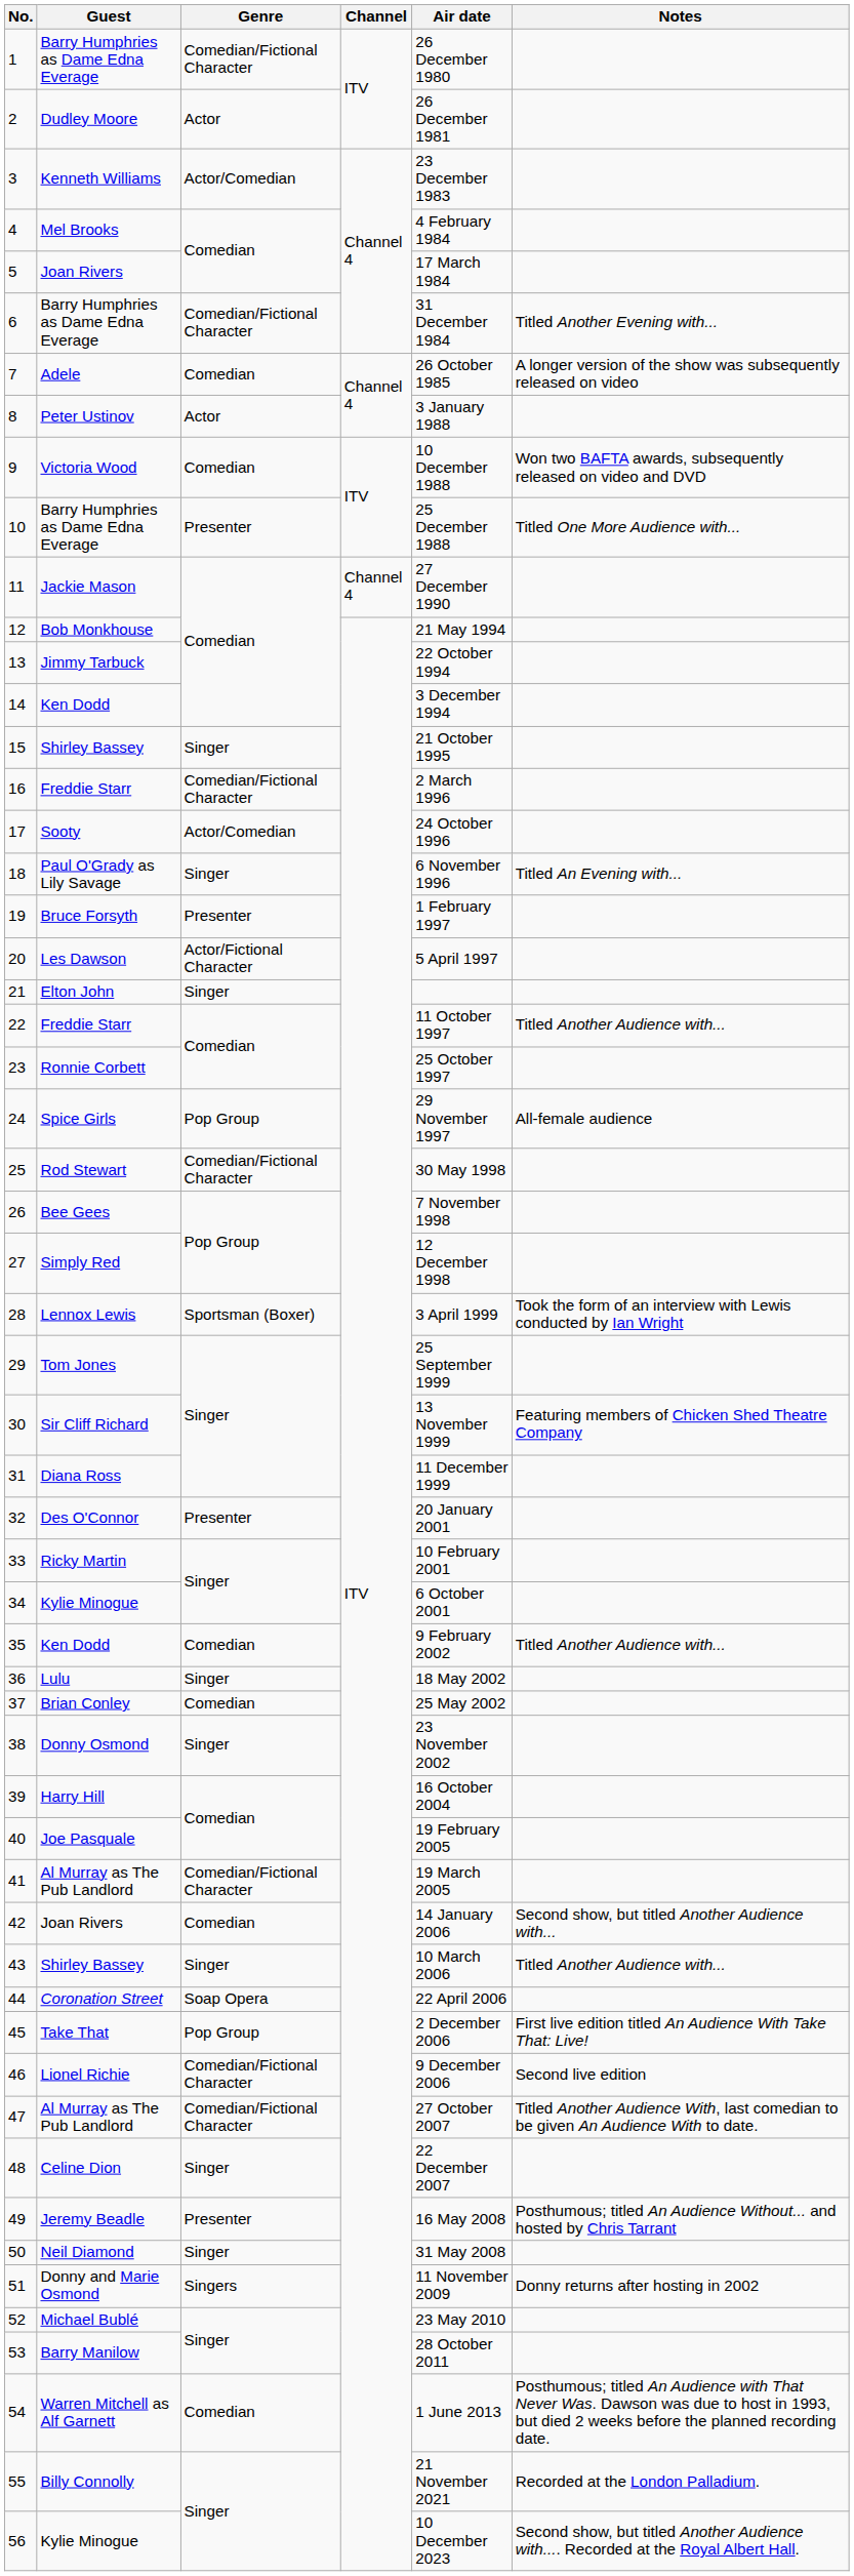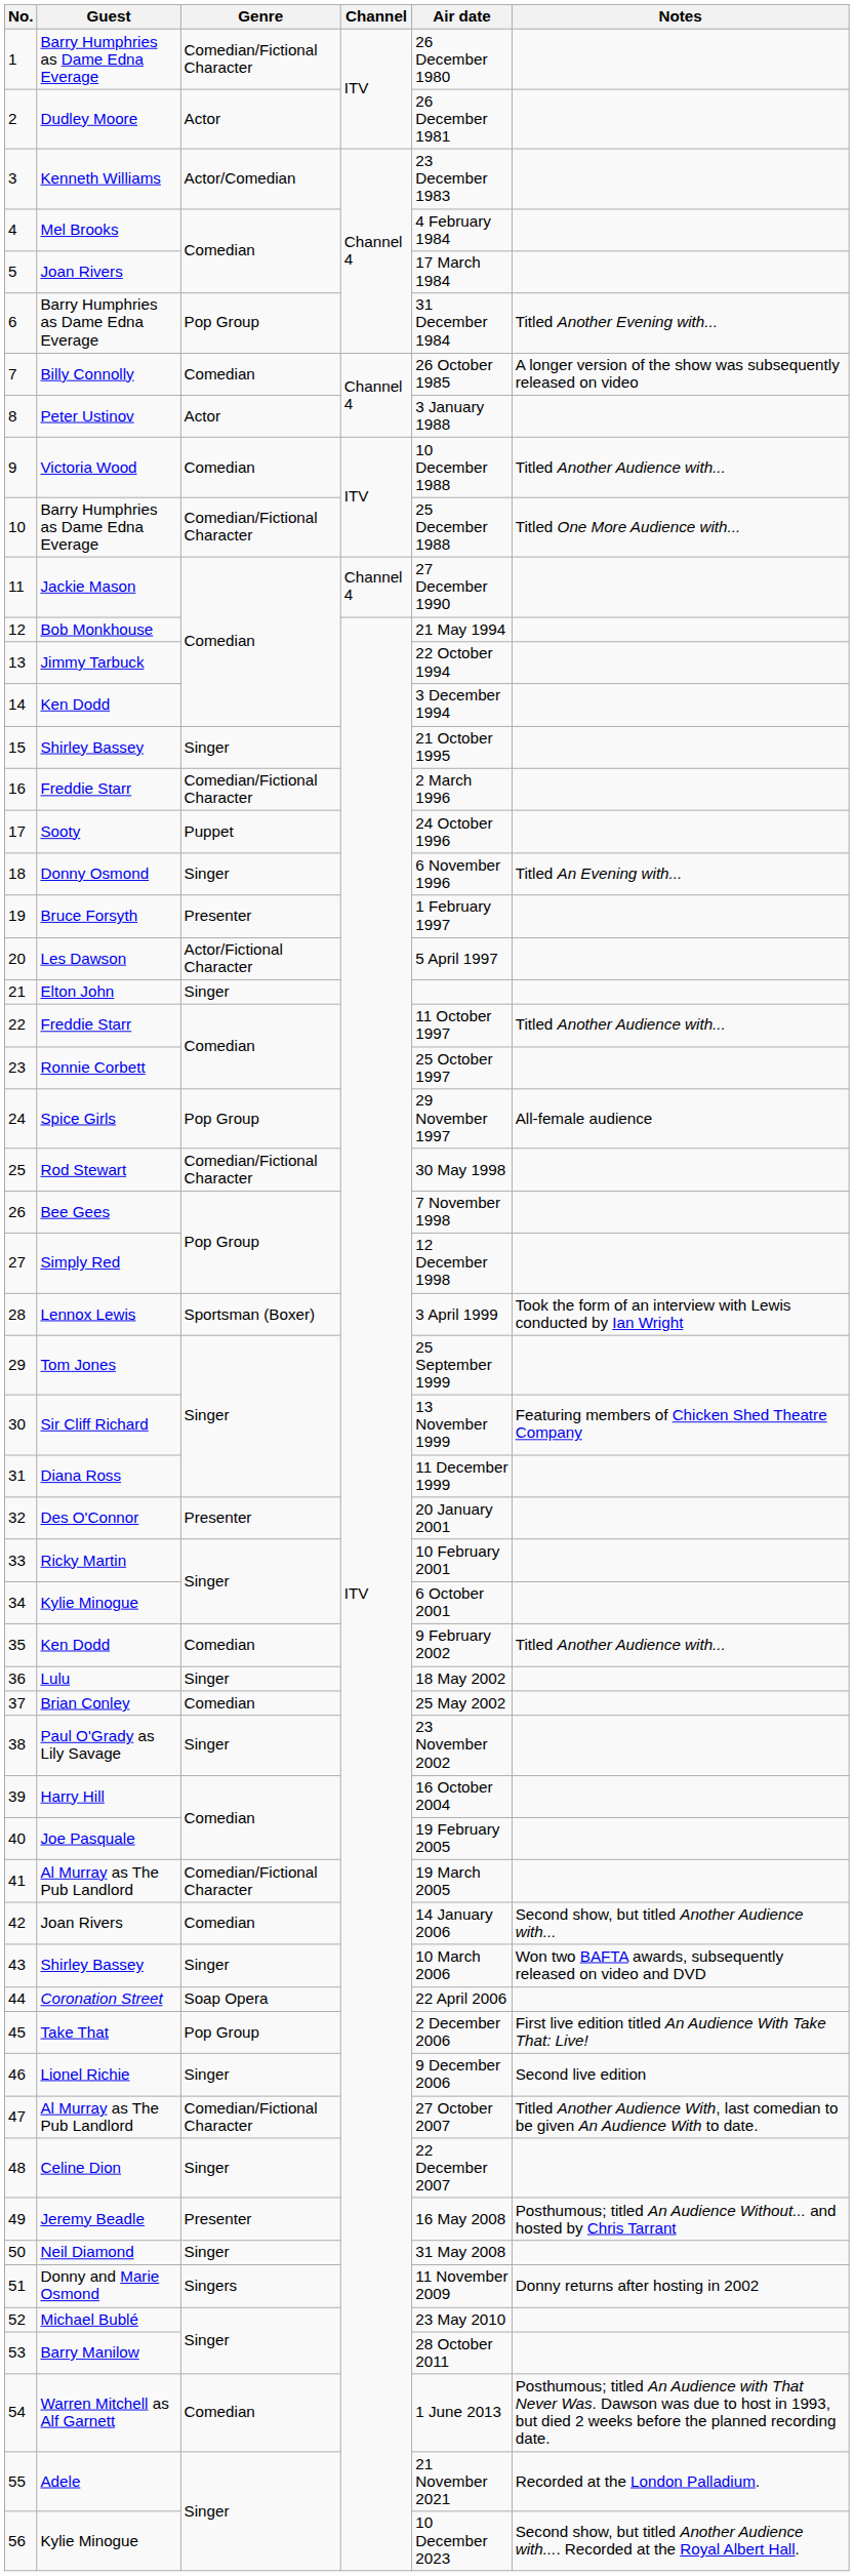 <table class="wikitable sortable">
 <tr>
 <th>No.</th>
 <th>Guest</th>
 <th>Genre</th>
 <th>Channel</th>
 <th>Air date</th>
 <th>Notes</th>
 </tr>
 <tr>
 <td>1</td>
 <td><a href='#'>Barry Humphries</a> as <a href='#'>Dame Edna Everage</a></td>
 <td>Comedian/Fictional Character</td>
 <td rowspan="2">ITV</td>
 <td>26 December 1980</td>
 <td></td>
 </tr>
 <tr>
 <td>2</td>
 <td><a href='#'>Dudley Moore</a></td>
 <td>Actor</td>
 <td>26 December 1981</td>
 <td></td>
 </tr>
 <tr>
 <td>3</td>
 <td><a href='#'>Kenneth Williams</a></td>
 <td>Actor/Comedian</td>
 <td rowspan="4">Channel 4</td>
 <td>23 December 1983</td>
 <td></td>
 </tr>
 <tr>
 <td>4</td>
 <td><a href='#'>Mel Brooks</a></td>
 <td rowspan="2">Comedian</td>
 <td>4 February 1984</td>
 <td></td>
 </tr>
 <tr>
 <td>5</td>
 <td><a href='#'>Joan Rivers</a></td>
 <td>17 March 1984</td>
 <td></td>
 </tr>
 <tr>
 <td>6</td>
 <td>Barry Humphries as Dame Edna Everage</td>
-<td>Comedian/Fictional Character</td>
+<td>Pop Group</td>
 <td>31 December 1984</td>
 <td>Titled <em>Another Evening with...</em></td>
 </tr>
 <tr>
 <td>7</td>
-<td><a href='#'>Adele</a></td>
+<td><a href='#'>Billy Connolly</a></td>
 <td>Comedian</td>
 <td rowspan="2">Channel 4</td>
 <td>26 October 1985</td>
 <td>A longer version of the show was subsequently released on video</td>
 </tr>
 <tr>
 <td>8</td>
 <td><a href='#'>Peter Ustinov</a></td>
 <td>Actor</td>
 <td>3 January 1988</td>
 <td></td>
 </tr>
 <tr>
 <td>9</td>
 <td><a href='#'>Victoria Wood</a></td>
 <td>Comedian</td>
 <td rowspan="2">ITV</td>
 <td>10 December 1988</td>
-<td>Won two <a href='#'>BAFTA</a> awards, subsequently released on video and DVD</td>
+<td>Titled <em>Another Audience with...</em></td>
 </tr>
 <tr>
 <td>10</td>
 <td>Barry Humphries as Dame Edna Everage</td>
-<td>Presenter</td>
+<td>Comedian/Fictional Character</td>
 <td>25 December 1988</td>
 <td>Titled <em>One More Audience with...</em></td>
 </tr>
 <tr>
 <td>11</td>
 <td><a href='#'>Jackie Mason</a></td>
 <td rowspan="4">Comedian</td>
 <td>Channel 4</td>
 <td>27 December 1990</td>
 <td></td>
 </tr>
 <tr>
 <td>12</td>
 <td><a href='#'>Bob Monkhouse</a></td>
 <td rowspan="45">ITV</td>
 <td>21 May 1994</td>
 <td></td>
 </tr>
 <tr>
 <td>13</td>
 <td><a href='#'>Jimmy Tarbuck</a></td>
 <td>22 October 1994</td>
 <td></td>
 </tr>
 <tr>
 <td>14</td>
 <td><a href='#'>Ken Dodd</a></td>
 <td>3 December 1994</td>
 <td></td>
 </tr>
 <tr>
 <td>15</td>
 <td><a href='#'>Shirley Bassey</a></td>
 <td>Singer</td>
 <td>21 October 1995</td>
 <td></td>
 </tr>
 <tr>
 <td>16</td>
 <td><a href='#'>Freddie Starr</a></td>
 <td>Comedian/Fictional Character</td>
 <td>2 March 1996</td>
 <td></td>
 </tr>
 <tr>
 <td>17</td>
 <td><a href='#'>Sooty</a></td>
-<td>Actor/Comedian</td>
+<td>Puppet</td>
 <td>24 October 1996</td>
 <td></td>
 </tr>
 <tr>
 <td>18</td>
-<td><a href='#'>Paul O'Grady</a> as Lily Savage</td>
+<td><a href='#'>Donny Osmond</a></td>
 <td>Singer</td>
 <td>6 November 1996</td>
 <td>Titled <em>An Evening with...</em></td>
 </tr>
 <tr>
 <td>19</td>
 <td><a href='#'>Bruce Forsyth</a></td>
 <td>Presenter</td>
 <td>1 February 1997</td>
 <td></td>
 </tr>
 <tr>
 <td>20</td>
 <td><a href='#'>Les Dawson</a></td>
 <td>Actor/Fictional Character</td>
 <td>5 April 1997</td>
 <td></td>
 </tr>
 <tr>
 <td>21</td>
 <td><a href='#'>Elton John</a></td>
 <td>Singer</td>
 <td></td>
 <td></td>
 </tr>
 <tr>
 <td>22</td>
 <td><a href='#'>Freddie Starr</a></td>
 <td rowspan="2">Comedian</td>
 <td>11 October 1997</td>
 <td>Titled <em>Another Audience with...</em></td>
 </tr>
 <tr>
 <td>23</td>
 <td><a href='#'>Ronnie Corbett</a></td>
 <td>25 October 1997</td>
 <td></td>
 </tr>
 <tr>
 <td>24</td>
 <td><a href='#'>Spice Girls</a></td>
 <td>Pop Group</td>
 <td>29 November 1997</td>
 <td>All-female audience</td>
 </tr>
 <tr>
 <td>25</td>
 <td><a href='#'>Rod Stewart</a></td>
 <td>Comedian/Fictional Character</td>
 <td>30 May 1998</td>
 <td></td>
 </tr>
 <tr>
 <td>26</td>
 <td><a href='#'>Bee Gees</a></td>
 <td rowspan="2">Pop Group</td>
 <td>7 November 1998</td>
 <td></td>
 </tr>
 <tr>
 <td>27</td>
 <td><a href='#'>Simply Red</a></td>
 <td>12 December 1998</td>
 <td></td>
 </tr>
 <tr>
 <td>28</td>
 <td><a href='#'>Lennox Lewis</a></td>
 <td>Sportsman (Boxer)</td>
 <td>3 April 1999</td>
 <td>Took the form of an interview with Lewis conducted by <a href='#'>Ian Wright</a></td>
 </tr>
 <tr>
 <td>29</td>
 <td><a href='#'>Tom Jones</a></td>
 <td rowspan="3">Singer</td>
 <td>25 September 1999</td>
 <td></td>
 </tr>
 <tr>
 <td>30</td>
 <td><a href='#'>Sir Cliff Richard</a></td>
 <td>13 November 1999</td>
 <td>Featuring members of <a href='#'>Chicken Shed Theatre Company</a></td>
 </tr>
 <tr>
 <td>31</td>
 <td><a href='#'>Diana Ross</a></td>
 <td>11 December 1999</td>
 <td></td>
 </tr>
 <tr>
 <td>32</td>
 <td><a href='#'>Des O'Connor</a></td>
 <td>Presenter</td>
 <td>20 January 2001</td>
 <td></td>
 </tr>
 <tr>
 <td>33</td>
 <td><a href='#'>Ricky Martin</a></td>
 <td rowspan="2">Singer</td>
 <td>10 February 2001</td>
 <td></td>
 </tr>
 <tr>
 <td>34</td>
 <td><a href='#'>Kylie Minogue</a></td>
 <td>6 October 2001</td>
 <td></td>
 </tr>
 <tr>
 <td>35</td>
 <td><a href='#'>Ken Dodd</a></td>
 <td>Comedian</td>
 <td>9 February 2002</td>
 <td>Titled <em>Another Audience with...</em></td>
 </tr>
 <tr>
 <td>36</td>
 <td><a href='#'>Lulu</a></td>
 <td>Singer</td>
 <td>18 May 2002</td>
 <td></td>
 </tr>
 <tr>
 <td>37</td>
 <td><a href='#'>Brian Conley</a></td>
 <td>Comedian</td>
 <td>25 May 2002</td>
 <td></td>
 </tr>
 <tr>
 <td>38</td>
-<td><a href='#'>Donny Osmond</a></td>
+<td><a href='#'>Paul O'Grady</a> as Lily Savage</td>
 <td>Singer</td>
 <td>23 November 2002</td>
 <td></td>
 </tr>
 <tr>
 <td>39</td>
 <td><a href='#'>Harry Hill</a></td>
 <td rowspan="2">Comedian</td>
 <td>16 October 2004</td>
 <td></td>
 </tr>
 <tr>
 <td>40</td>
 <td><a href='#'>Joe Pasquale</a></td>
 <td>19 February 2005</td>
 <td></td>
 </tr>
 <tr>
 <td>41</td>
 <td><a href='#'>Al Murray</a> as The Pub Landlord</td>
 <td>Comedian/Fictional Character</td>
 <td>19 March 2005</td>
 <td></td>
 </tr>
 <tr>
 <td>42</td>
 <td>Joan Rivers</td>
 <td>Comedian</td>
 <td>14 January 2006</td>
 <td>Second show, but titled <em>Another Audience with...</em></td>
 </tr>
 <tr>
 <td>43</td>
 <td><a href='#'>Shirley Bassey</a></td>
 <td>Singer</td>
 <td>10 March 2006</td>
-<td>Titled <em>Another Audience with...</em></td>
+<td>Won two <a href='#'>BAFTA</a> awards, subsequently released on video and DVD</td>
 </tr>
 <tr>
 <td>44</td>
 <td><em><a href='#'>Coronation Street</a></em></td>
 <td>Soap Opera</td>
 <td>22 April 2006</td>
 <td></td>
 </tr>
 <tr>
 <td>45</td>
 <td><a href='#'>Take That</a></td>
 <td>Pop Group</td>
 <td>2 December 2006</td>
 <td>First live edition titled <em>An Audience With Take That: Live!</em></td>
 </tr>
 <tr>
 <td>46</td>
 <td><a href='#'>Lionel Richie</a></td>
-<td>Comedian/Fictional Character</td>
+<td>Singer</td>
 <td>9 December 2006</td>
 <td>Second live edition</td>
 </tr>
 <tr>
 <td>47</td>
 <td><a href='#'>Al Murray</a> as The Pub Landlord</td>
 <td>Comedian/Fictional Character</td>
 <td>27 October 2007</td>
 <td>Titled <em>Another Audience With</em>, last comedian to be given <em>An Audience With</em> to date.</td>
 </tr>
 <tr>
 <td>48</td>
 <td><a href='#'>Celine Dion</a></td>
 <td>Singer</td>
 <td>22 December 2007</td>
 <td></td>
 </tr>
 <tr>
 <td>49</td>
 <td><a href='#'>Jeremy Beadle</a></td>
 <td>Presenter</td>
 <td>16 May 2008</td>
 <td>Posthumous; titled <em>An Audience Without...</em> and hosted by <a href='#'>Chris Tarrant</a></td>
 </tr>
 <tr>
 <td>50</td>
 <td><a href='#'>Neil Diamond</a></td>
 <td>Singer</td>
 <td>31 May 2008</td>
 <td></td>
 </tr>
 <tr>
 <td>51</td>
 <td>Donny and <a href='#'>Marie Osmond</a></td>
 <td>Singers</td>
 <td>11 November 2009</td>
 <td>Donny returns after hosting in 2002</td>
 </tr>
 <tr>
 <td>52</td>
 <td><a href='#'>Michael Bublé</a></td>
 <td rowspan="2">Singer</td>
 <td>23 May 2010</td>
 <td></td>
 </tr>
 <tr>
 <td>53</td>
 <td><a href='#'>Barry Manilow</a></td>
 <td>28 October 2011</td>
 <td></td>
 </tr>
 <tr>
 <td>54</td>
 <td><a href='#'>Warren Mitchell</a> as <a href='#'>Alf Garnett</a></td>
 <td>Comedian</td>
 <td>1 June 2013</td>
 <td>Posthumous; titled <em>An Audience with That Never Was</em>. Dawson was due to host in 1993, but died 2 weeks before the planned recording date.</td>
 </tr>
 <tr>
 <td>55</td>
-<td><a href='#'>Billy Connolly</a></td>
+<td><a href='#'>Adele</a></td>
 <td rowspan="2">Singer</td>
 <td>21 November 2021</td>
 <td>Recorded at the <a href='#'>London Palladium</a>.</td>
 </tr>
 <tr>
 <td>56</td>
 <td>Kylie Minogue</td>
 <td>10 December 2023</td>
 <td>Second show, but titled <em>Another Audience with...</em>. Recorded at the <a href='#'>Royal Albert Hall</a>.</td>
 </tr>
 </table>
